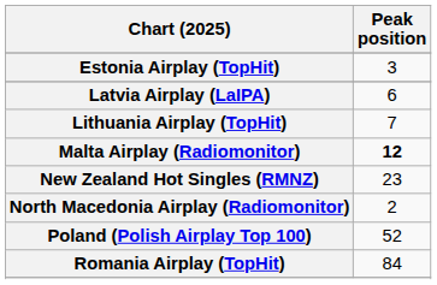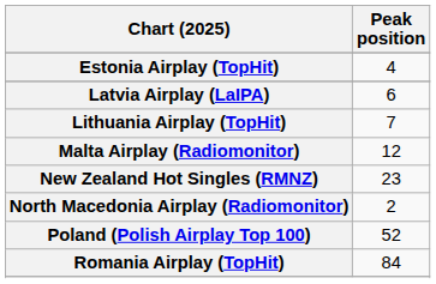 <table class="wikitable sortable plainrowheaders" style="text-align:center">
 <tr>
 <th scope="col">Chart (2025)</th>
 <th scope="col">Peak<br>position</th>
 </tr>
 <tr>
 </tr>
 <tr>
 </tr>
 <tr>
 </tr>
 <tr>
 </tr>
 <tr>
 <th scope="row">Estonia Airplay (<a href='#'>TopHit</a>)</th>
-<td>3</td>
+<td>4</td>
 </tr>
 <tr>
 </tr>
 <tr>
 <th scope="row">Latvia Airplay (<a href='#'>LaIPA</a>)</th>
 <td>6</td>
 </tr>
 <tr>
 <th scope="row">Lithuania Airplay (<a href='#'>TopHit</a>)</th>
 <td>7</td>
 </tr>
 <tr>
 <th scope="row">Malta Airplay (<a href='#'>Radiomonitor</a>)</th>
-<td><strong>12</strong></td>
+<td>12</td>
 </tr>
 <tr>
 <th scope="row">New Zealand Hot Singles (<a href='#'>RMNZ</a>)</th>
 <td>23</td>
 </tr>
 <tr>
 <th scope="row">North Macedonia Airplay (<a href='#'>Radiomonitor</a>)</th>
 <td>2</td>
 </tr>
 <tr>
 <th scope="row">Poland (<a href='#'>Polish Airplay Top 100</a>)</th>
 <td>52</td>
 </tr>
 <tr>
 <th scope="row">Romania Airplay (<a href='#'>TopHit</a>)</th>
 <td>84</td>
 </tr>
 <tr>
 </tr>
 <tr>
 </tr>
 <tr>
 </tr>
 <tr>
 </tr>
 </table>
